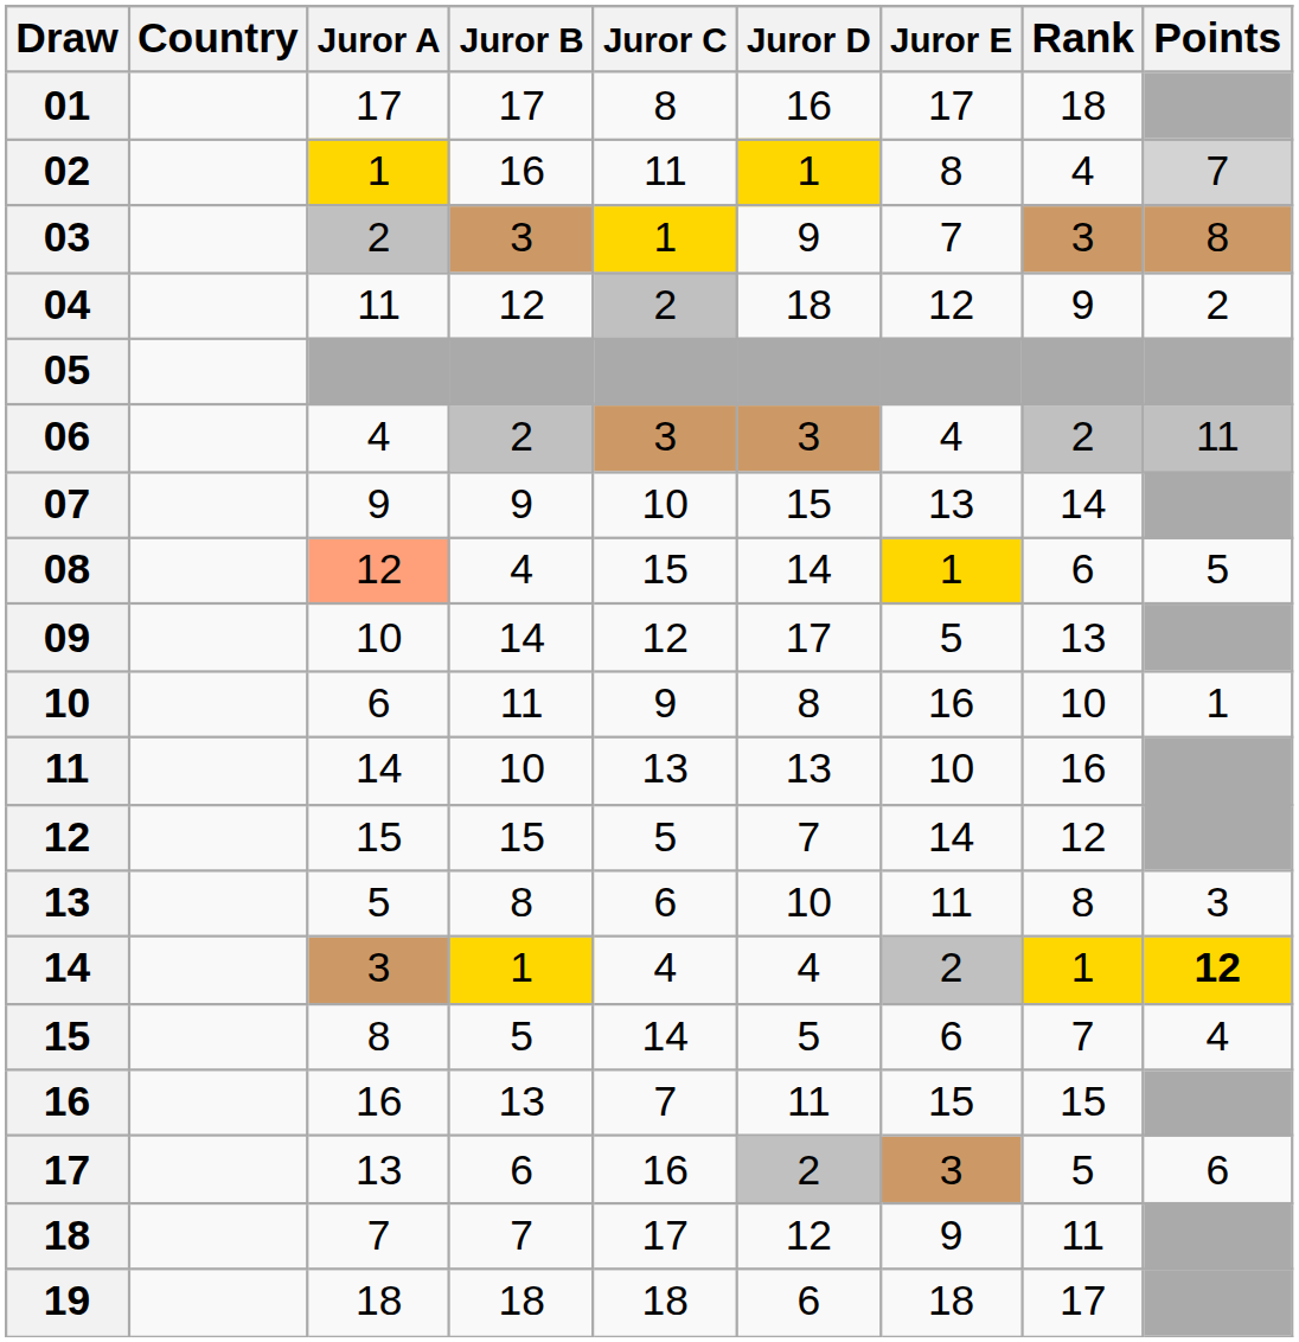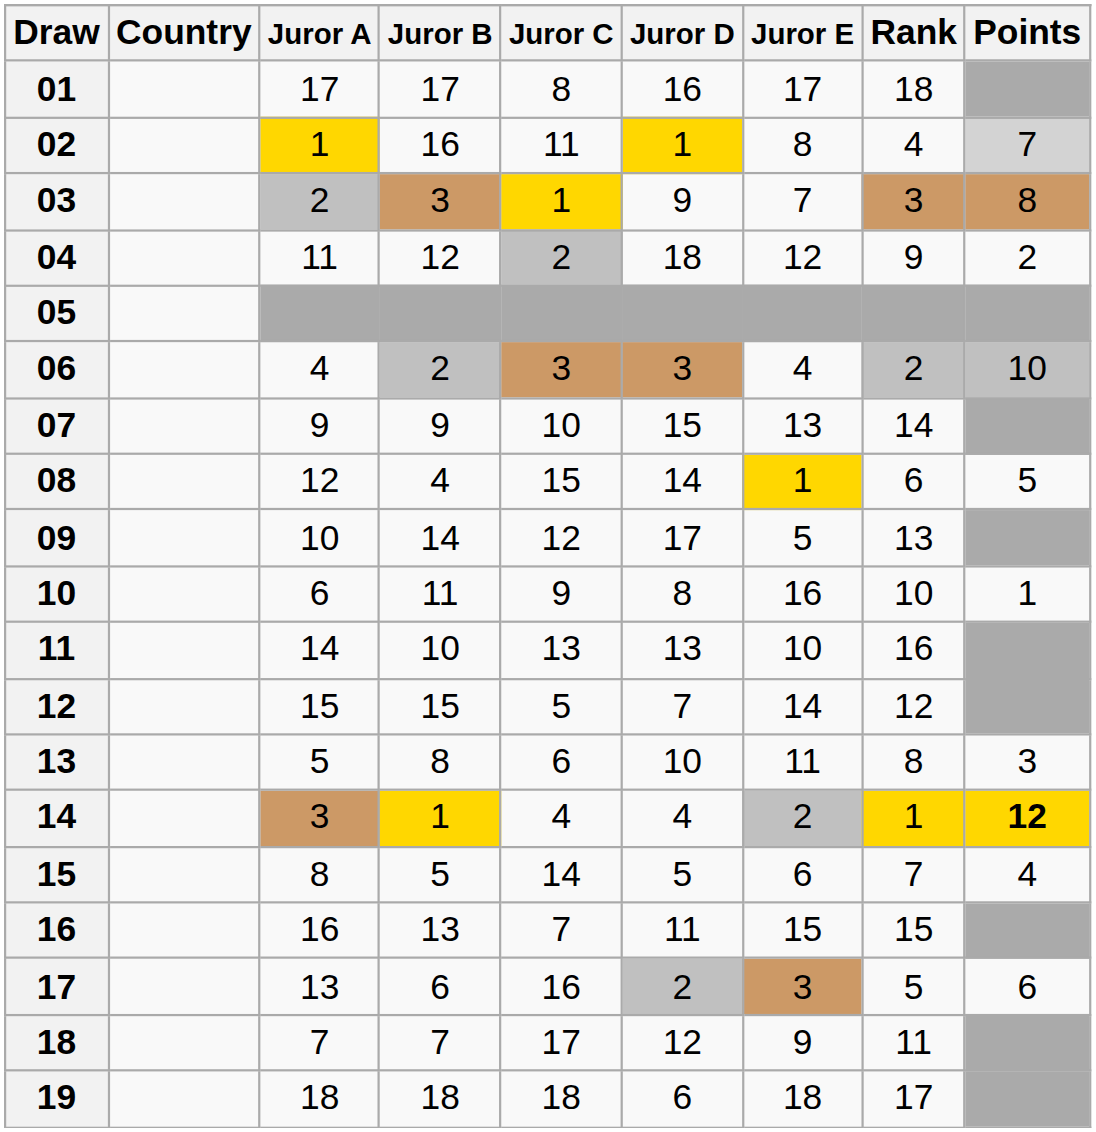 <table class="sortable wikitable collapsible plainrowheaders" style="text-align:center;">
 <tr>
 </tr>
 <tr>
 <th scope="col">Draw</th>
 <th scope="col">Country</th>
 <th scope="col"><small>Juror A</small></th>
 <th scope="col"><small>Juror B</small></th>
 <th scope="col"><small>Juror C</small></th>
 <th scope="col"><small>Juror D</small></th>
 <th scope="col"><small>Juror E</small></th>
 <th scope="col">Rank</th>
 <th scope="col">Points</th>
 </tr>
 <tr>
 <th scope="row" style="text-align:center;">01</th>
 <td style="text-align:left;"></td>
 <td>17</td>
 <td>17</td>
 <td>8</td>
 <td>16</td>
 <td>17</td>
 <td>18</td>
 <td style="background:#AAAAAA;"></td>
 </tr>
 <tr>
 <th scope="row" style="text-align:center;">02</th>
 <td style="text-align:left;"></td>
 <td style="background:gold;">1</td>
 <td>16</td>
 <td>11</td>
 <td style="background:gold;">1</td>
 <td>8</td>
 <td>4</td>
 <td style="background: lightgrey;">7</td>
 </tr>
 <tr>
 <th scope="row" style="text-align:center;">03</th>
 <td style="text-align:left;"></td>
 <td style="background:silver;">2</td>
 <td style="background:#CC9966;">3</td>
 <td style="background:gold;">1</td>
 <td>9</td>
 <td>7</td>
 <td style="background:#CC9966;">3</td>
 <td style="background:#CC9966;">8</td>
 </tr>
 <tr>
 <th scope="row" style="text-align:center;">04</th>
 <td style="text-align:left;"></td>
 <td>11</td>
 <td>12</td>
 <td style="background:silver;">2</td>
 <td>18</td>
 <td>12</td>
 <td>9</td>
 <td>2</td>
 </tr>
 <tr class="sortbottom">
 <th scope="row" style="text-align:center;">05</th>
 <td style="text-align:left;"></td>
 <td style="background:#AAAAAA;"></td>
 <td style="background:#AAAAAA;"></td>
 <td style="background:#AAAAAA;"></td>
 <td style="background:#AAAAAA;"></td>
 <td style="background:#AAAAAA;"></td>
 <td style="background:#AAAAAA;"></td>
 <td style="background:#AAAAAA;"></td>
 </tr>
 <tr>
 <th scope="row" style="text-align:center;">06</th>
 <td style="text-align:left;"></td>
 <td>4</td>
 <td style="background:silver;">2</td>
 <td style="background:#CC9966;">3</td>
 <td style="background:#CC9966;">3</td>
 <td>4</td>
 <td style="background:silver;">2</td>
-<td style="background:silver;">11</td>
+<td style="background:silver;">10</td>
 </tr>
 <tr>
 <th scope="row" style="text-align:center;">07</th>
 <td style="text-align:left;"></td>
 <td>9</td>
 <td>9</td>
 <td>10</td>
 <td>15</td>
 <td>13</td>
 <td>14</td>
 <td style="background:#AAAAAA;"></td>
 </tr>
 <tr>
 <th scope="row" style="text-align:center;">08</th>
 <td style="text-align:left;"></td>
-<td style="background: lightsalmon;">12</td>
+<td>12</td>
 <td>4</td>
 <td>15</td>
 <td>14</td>
 <td style="background:gold;">1</td>
 <td>6</td>
 <td>5</td>
 </tr>
 <tr>
 <th scope="row" style="text-align:center;">09</th>
 <td style="text-align:left;"></td>
 <td>10</td>
 <td>14</td>
 <td>12</td>
 <td>17</td>
 <td>5</td>
 <td>13</td>
 <td style="background:#AAAAAA;"></td>
 </tr>
 <tr>
 <th scope="row" style="text-align:center;">10</th>
 <td style="text-align:left;"></td>
 <td>6</td>
 <td>11</td>
 <td>9</td>
 <td>8</td>
 <td>16</td>
 <td>10</td>
 <td>1</td>
 </tr>
 <tr>
 <th scope="row" style="text-align:center;">11</th>
 <td style="text-align:left;"></td>
 <td>14</td>
 <td>10</td>
 <td>13</td>
 <td>13</td>
 <td>10</td>
 <td>16</td>
 <td style="background:#AAAAAA;"></td>
 </tr>
 <tr>
 <th scope="row" style="text-align:center;">12</th>
 <td style="text-align:left;"></td>
 <td>15</td>
 <td>15</td>
 <td>5</td>
 <td>7</td>
 <td>14</td>
 <td>12</td>
 <td style="background:#AAAAAA;"></td>
 </tr>
 <tr>
 <th scope="row" style="text-align:center;">13</th>
 <td style="text-align:left;"></td>
 <td>5</td>
 <td>8</td>
 <td>6</td>
 <td>10</td>
 <td>11</td>
 <td>8</td>
 <td>3</td>
 </tr>
 <tr>
 <th scope="row" style="text-align:center;">14</th>
 <td style="text-align:left;"></td>
 <td style="background:#CC9966;">3</td>
 <td style="background:gold;">1</td>
 <td>4</td>
 <td>4</td>
 <td style="background:silver;">2</td>
 <td style="background:gold;">1</td>
 <td style="background:gold;"><strong>12</strong></td>
 </tr>
 <tr>
 <th scope="row" style="text-align:center;">15</th>
 <td style="text-align:left;"></td>
 <td>8</td>
 <td>5</td>
 <td>14</td>
 <td>5</td>
 <td>6</td>
 <td>7</td>
 <td>4</td>
 </tr>
 <tr>
 <th scope="row" style="text-align:center;">16</th>
 <td style="text-align:left;"></td>
 <td>16</td>
 <td>13</td>
 <td>7</td>
 <td>11</td>
 <td>15</td>
 <td>15</td>
 <td style="background:#AAAAAA;"></td>
 </tr>
 <tr>
 <th scope="row" style="text-align:center;">17</th>
 <td style="text-align:left;"></td>
 <td>13</td>
 <td>6</td>
 <td>16</td>
 <td style="background:silver;">2</td>
 <td style="background:#CC9966;">3</td>
 <td>5</td>
 <td>6</td>
 </tr>
 <tr>
 <th scope="row" style="text-align:center;">18</th>
 <td style="text-align:left;"></td>
 <td>7</td>
 <td>7</td>
 <td>17</td>
 <td>12</td>
 <td>9</td>
 <td>11</td>
 <td style="background:#AAAAAA;"></td>
 </tr>
 <tr>
 <th scope="row" style="text-align:center;">19</th>
 <td style="text-align:left;"></td>
 <td>18</td>
 <td>18</td>
 <td>18</td>
 <td>6</td>
 <td>18</td>
 <td>17</td>
 <td style="background:#AAAAAA;"></td>
 </tr>
 </table>
